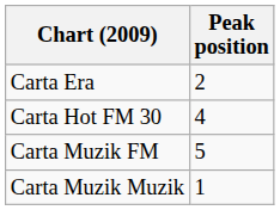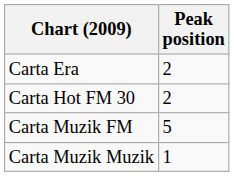 <table class="wikitable">
 <tr>
 <th>Chart (2009)</th>
 <th>Peak<br>position</th>
 </tr>
 <tr>
 <td>Carta Era</td>
 <td align="centre">2</td>
 </tr>
 <tr>
 <td>Carta Hot FM 30</td>
-<td align="centre">4</td>
+<td align="centre">2</td>
 </tr>
 <tr>
 <td>Carta Muzik FM</td>
 <td align="centre">5</td>
 </tr>
 <tr>
 <td>Carta Muzik Muzik</td>
 <td align="centre">1</td>
 </tr>
 </table>
